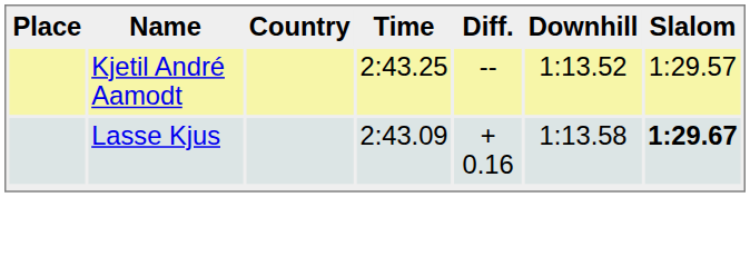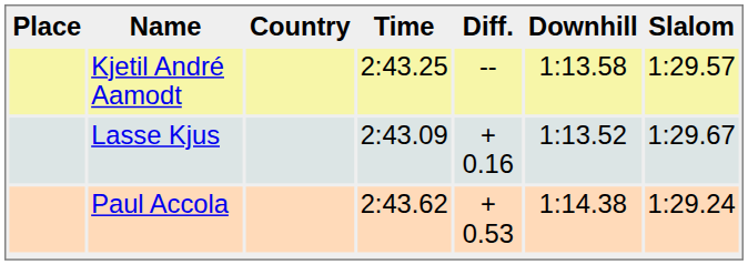 <table style="border-style:solid;border-width:1px;border-color:#808080;background-color:#EFEFEF" cellspacing="2" cellpadding="2" width="450px">
 <tr bgcolor="#EFEFEF">
 <th>Place</th>
 <th>Name</th>
 <th>Country</th>
 <th>Time</th>
 <th>Diff.</th>
 <th>Downhill</th>
 <th>Slalom</th>
 </tr>
 <tr align="center" valign="top" bgcolor="#F7F6A8">
 <th></th>
 <td align="left"><a href='#'>Kjetil André Aamodt</a></td>
 <td align="left"></td>
 <td>2:43.25</td>
 <td>--</td>
-<td>1:13.52</td>
+<td>1:13.58</td>
 <td>1:29.57</td>
 </tr>
 <tr align="center" valign="top" bgcolor="#DCE5E5">
 <th></th>
 <td align="left"><a href='#'>Lasse Kjus</a></td>
 <td align="left"></td>
 <td>2:43.09</td>
 <td>+ 0.16</td>
-<td>1:13.58</td>
-<td><strong>1:29.67</strong></td>
+<td>1:13.52</td>
+<td>1:29.67</td>
+</tr>
+<tr align="center" valign="top" bgcolor="#FFDAB9">
+<th></th>
+<td align="left"><a href='#'>Paul Accola</a></td>
+<td align="left"></td>
+<td>2:43.62</td>
+<td>+ 0.53</td>
+<td>1:14.38</td>
+<td>1:29.24</td>
 </tr>
 <tr align="center" valign="top" bgcolor="#FFFFFF">
 </tr>
 </table>
